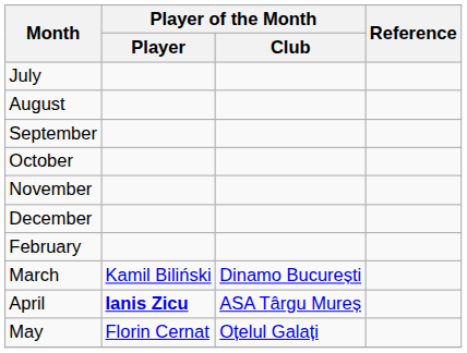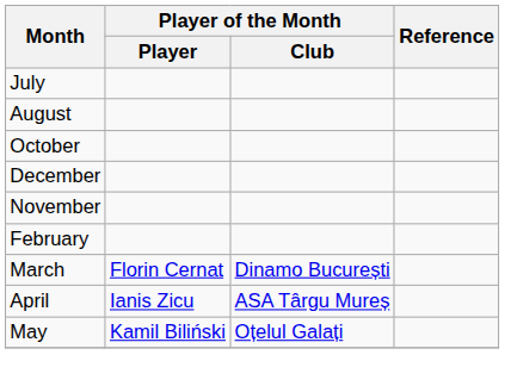 <table class="wikitable">
 <tr>
 <th rowspan="2">Month</th>
 <th colspan="2">Player of the Month</th>
 <th rowspan="2">Reference</th>
 </tr>
 <tr>
 <th>Player</th>
 <th>Club</th>
 </tr>
 <tr>
 <td>July</td>
 <td></td>
 <td></td>
 <td align=center></td>
 </tr>
 <tr>
 <td>August</td>
 <td></td>
 <td></td>
 <td align=center></td>
 </tr>
 <tr>
-<td>September</td>
-<td></td>
-<td></td>
-<td align=center></td>
-</tr>
-<tr>
 <td>October</td>
 <td></td>
 <td></td>
 <td align=center></td>
 </tr>
 <tr>
-<td>November</td>
+<td>December</td>
 <td></td>
 <td></td>
 <td align=center></td>
 </tr>
 <tr>
-<td>December</td>
+<td>November</td>
 <td></td>
 <td></td>
 <td align=center></td>
 </tr>
 <tr>
 <td>February</td>
 <td></td>
 <td></td>
 <td align=center></td>
 </tr>
 <tr>
 <td>March</td>
-<td><a href='#'>Kamil Biliński</a></td>
+<td><a href='#'>Florin Cernat</a></td>
 <td><a href='#'>Dinamo București</a></td>
 <td align=center></td>
 </tr>
 <tr>
 <td>April</td>
-<td><strong><a href='#'>Ianis Zicu</a></strong></td>
+<td><a href='#'>Ianis Zicu</a></td>
 <td><a href='#'>ASA Târgu Mureș</a></td>
 <td align=center></td>
 </tr>
 <tr>
 <td>May</td>
-<td><a href='#'>Florin Cernat</a></td>
+<td><a href='#'>Kamil Biliński</a></td>
 <td><a href='#'>Oțelul Galați</a></td>
 <td align=center></td>
 </tr>
 <tr>
 </tr>
 </table>
